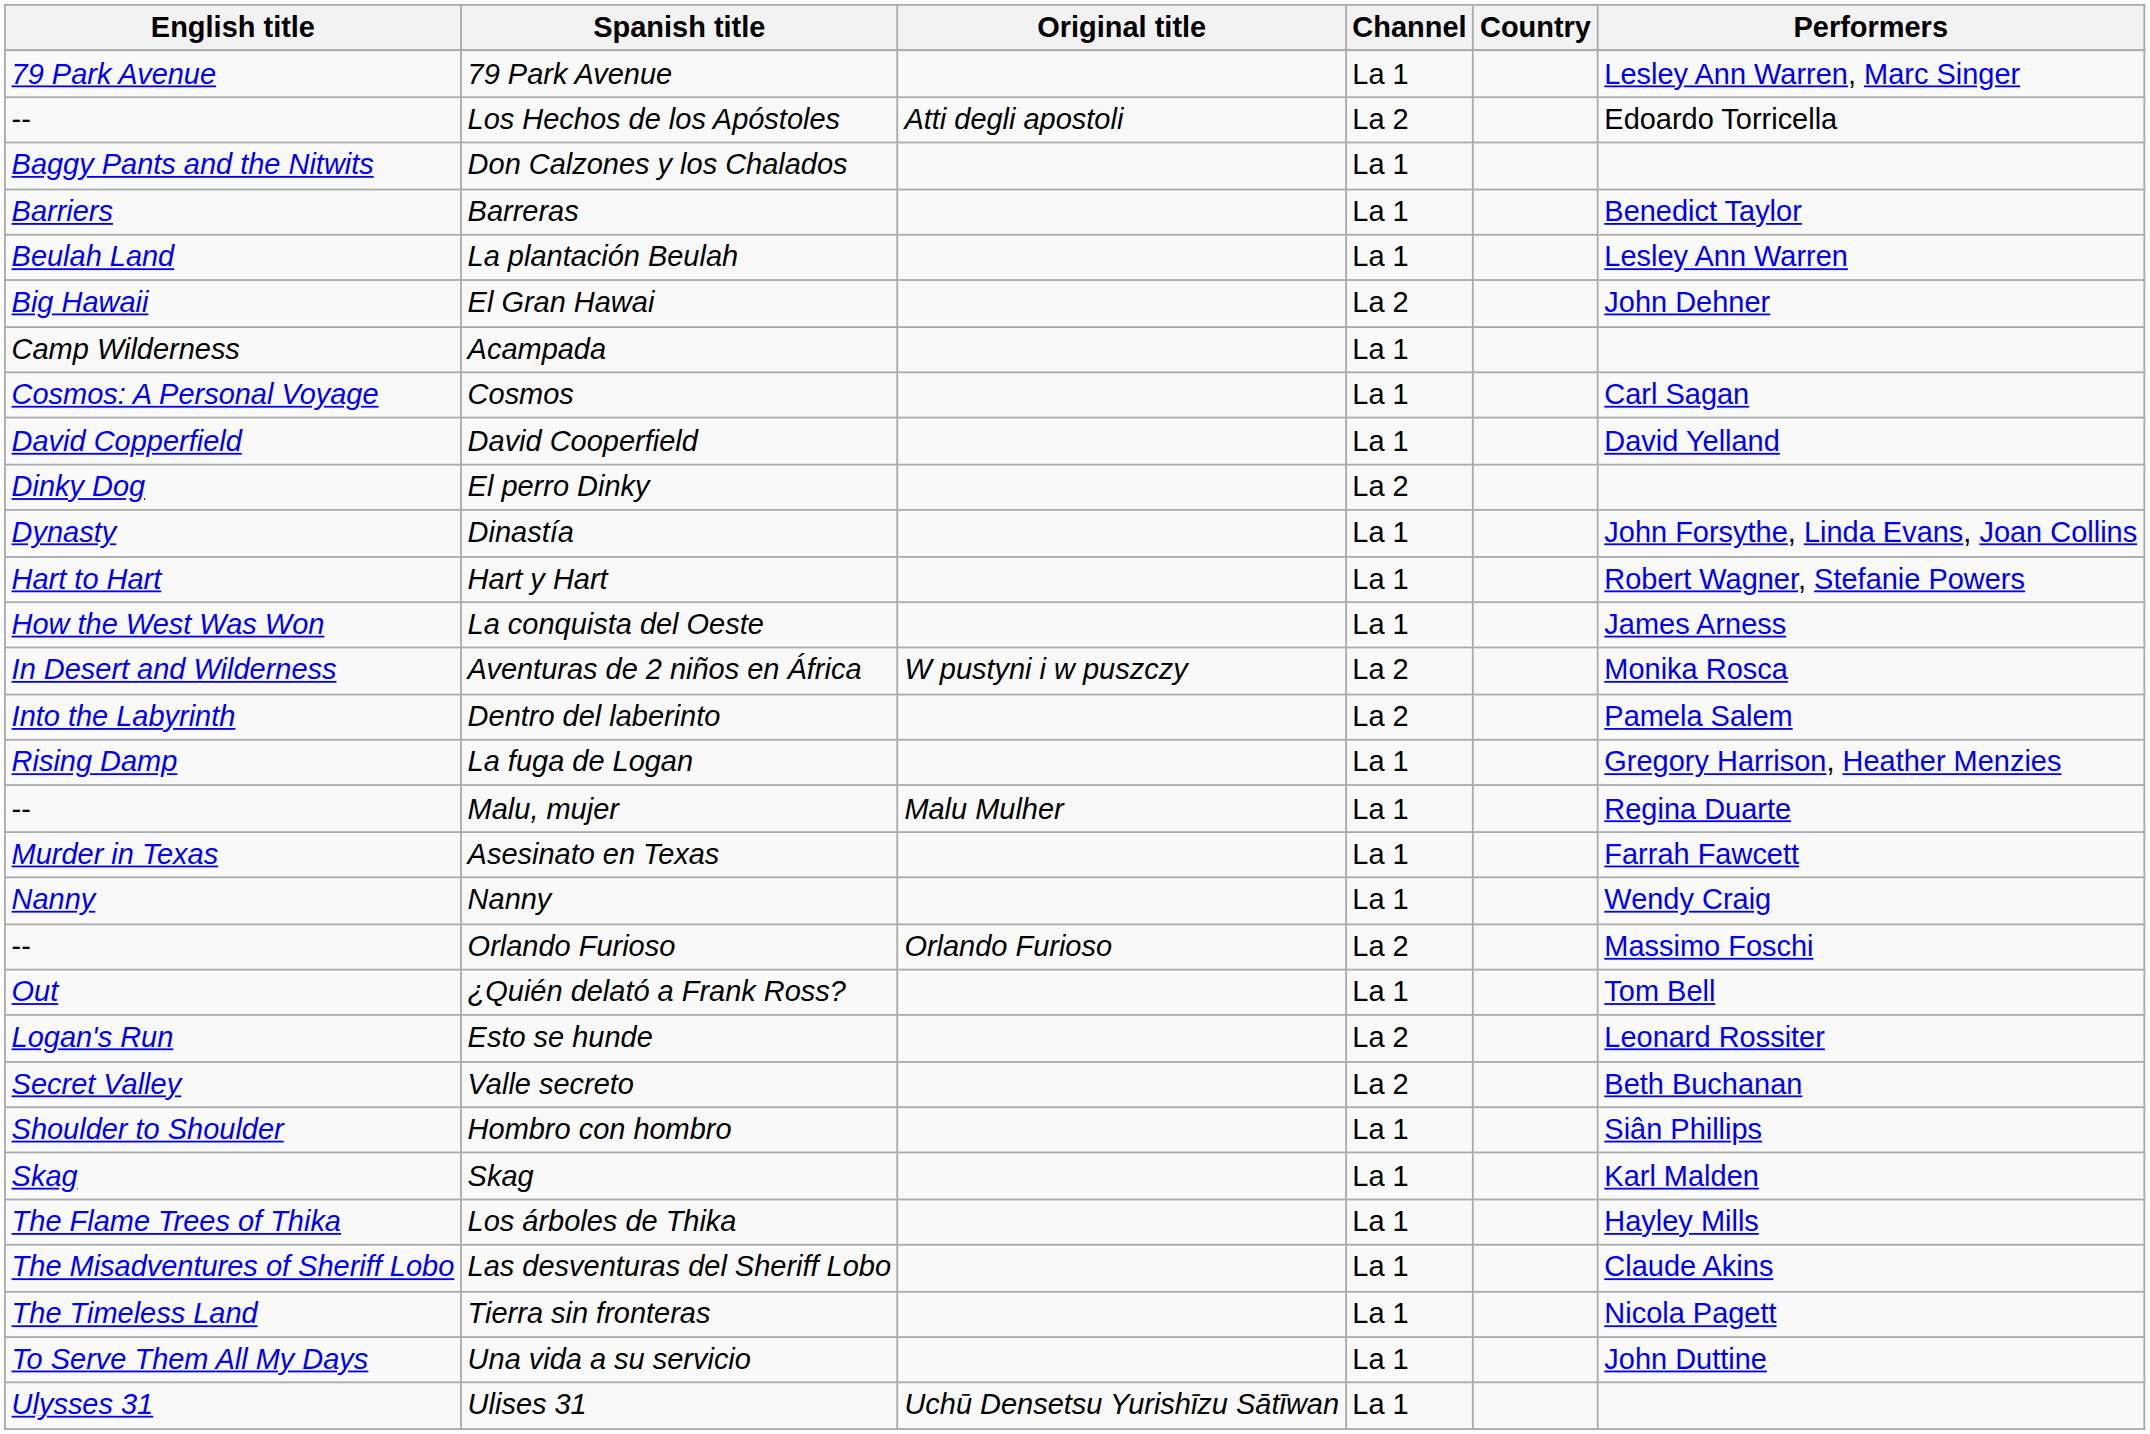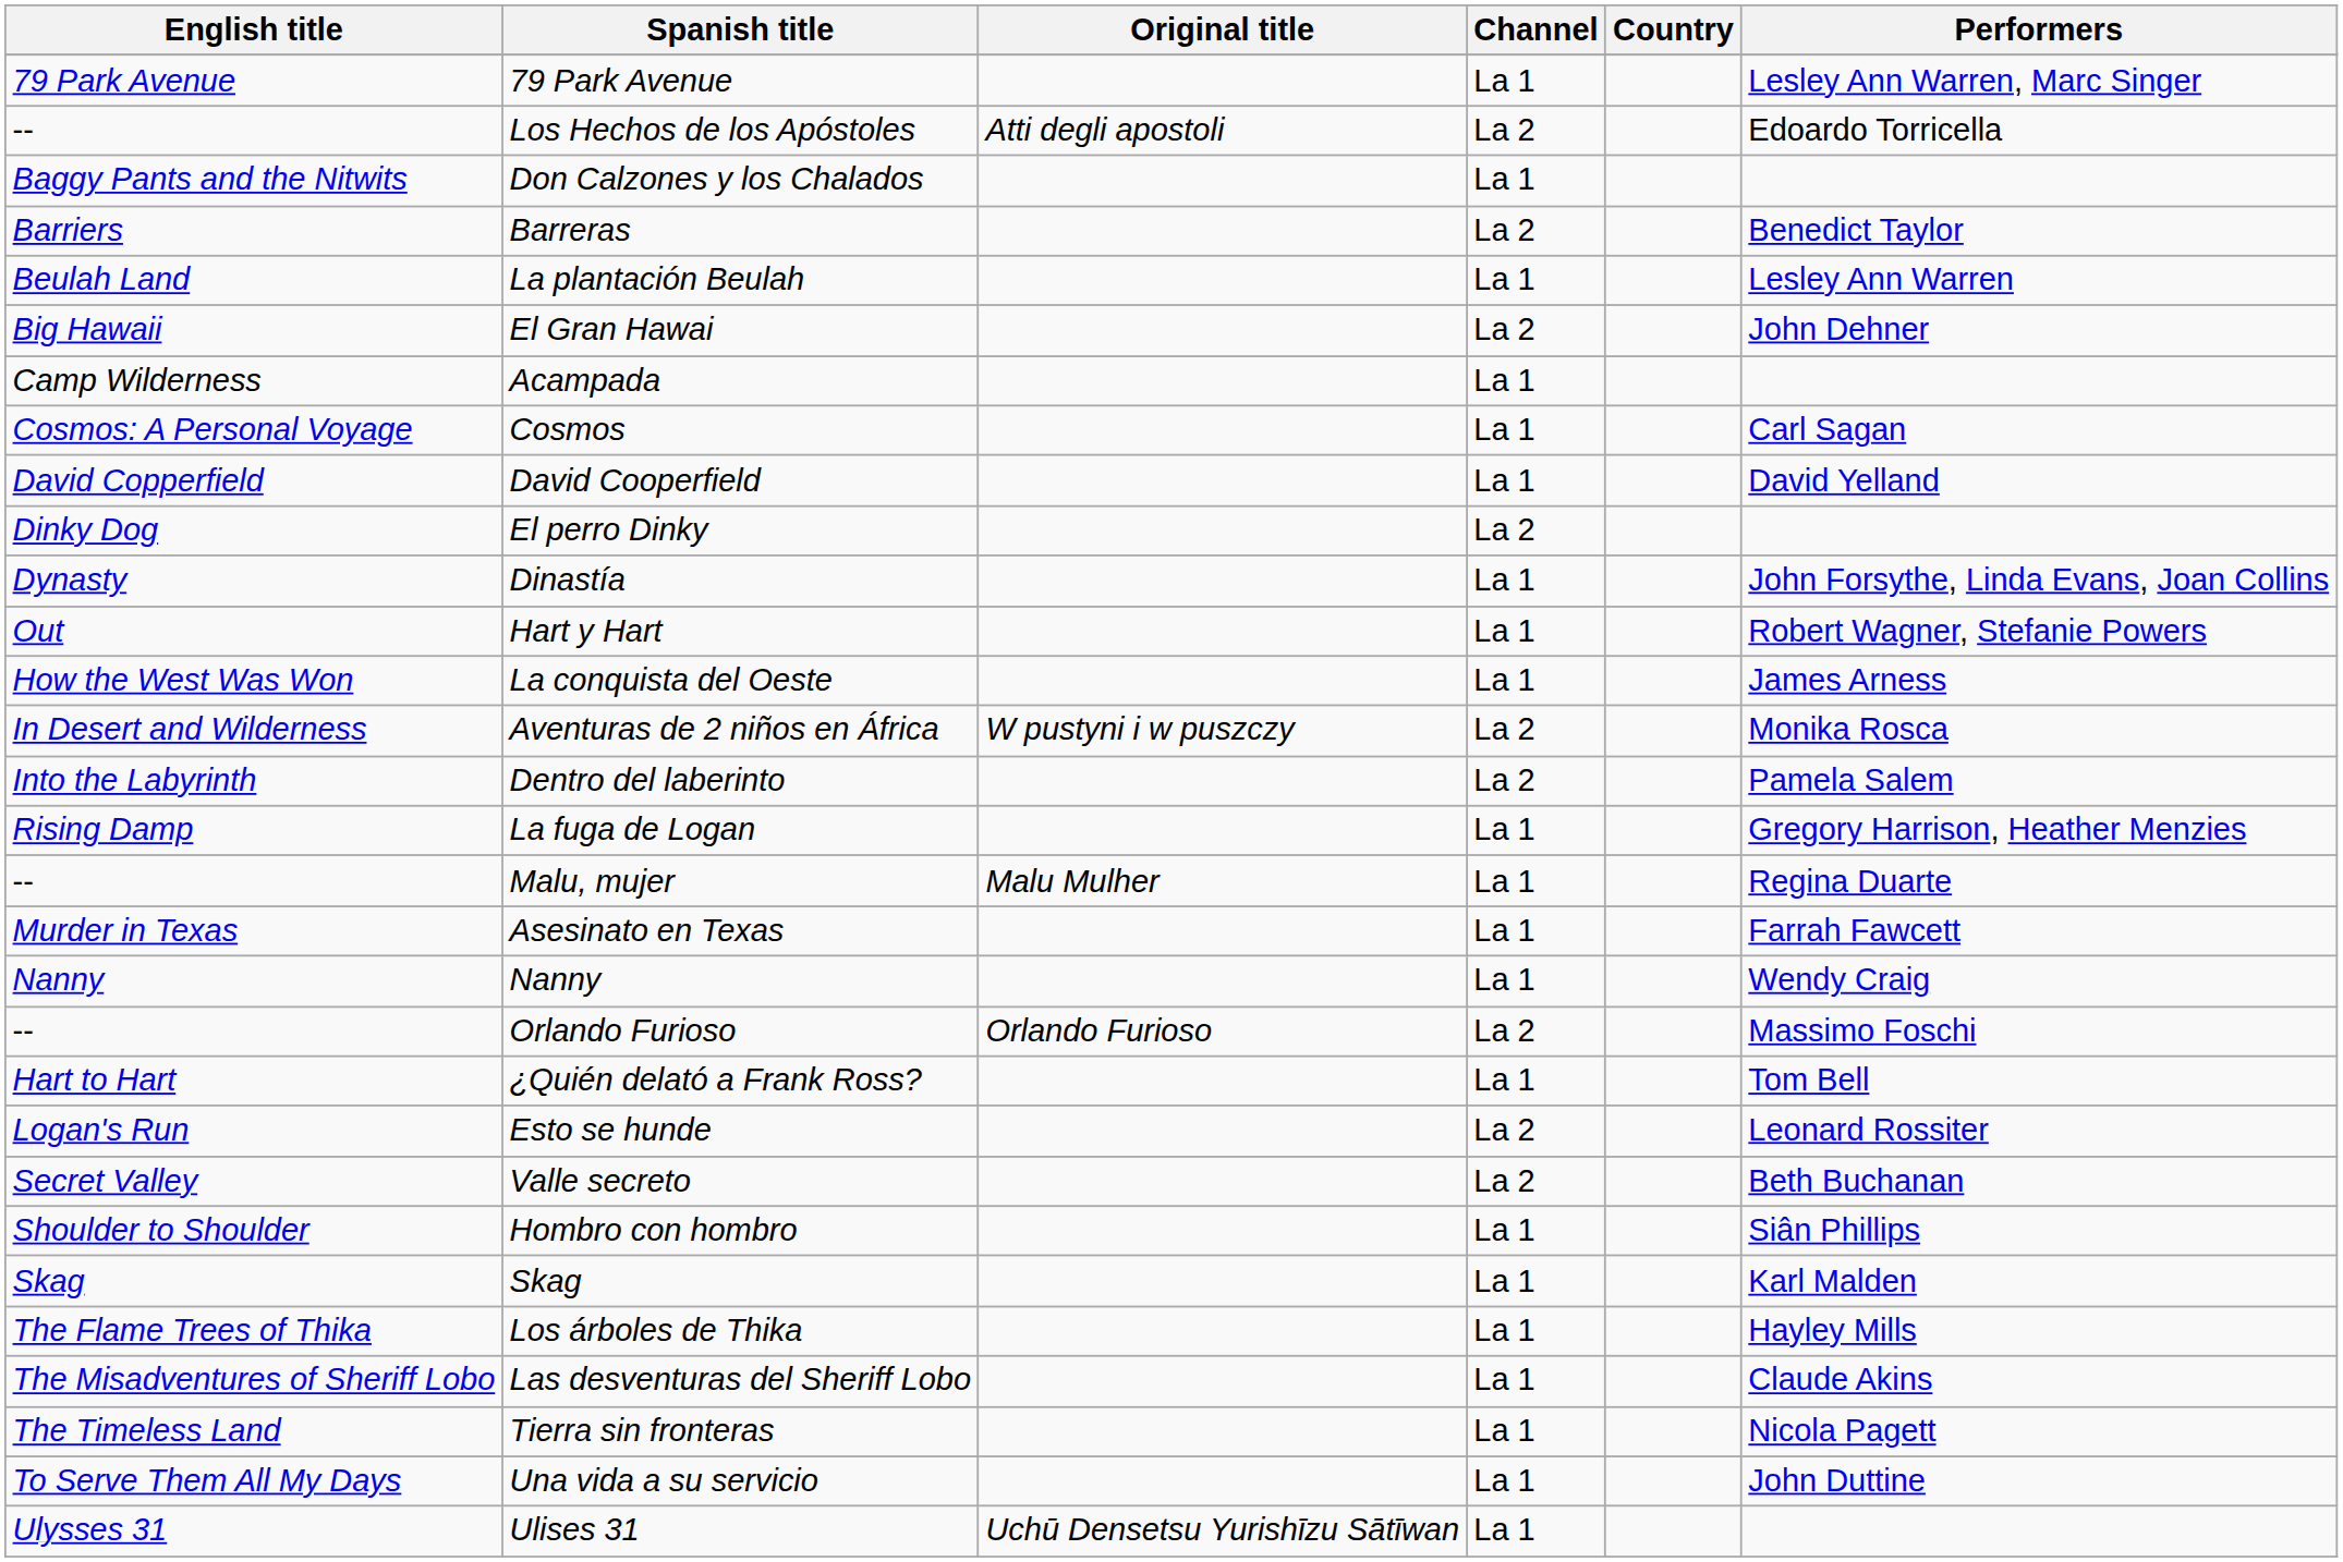 <table class="wikitable sortable">
 <tr bgcolor="#ececec" valign=top>
 <th>English title</th>
 <th>Spanish title</th>
 <th>Original title</th>
 <th>Channel</th>
 <th>Country</th>
 <th>Performers</th>
 </tr>
 <tr>
 </tr>
 <tr>
 <td><em><a href='#'>79 Park Avenue</a></em></td>
 <td><em>79 Park Avenue</em></td>
 <td></td>
 <td>La 1</td>
 <td></td>
 <td><a href='#'>Lesley Ann Warren</a>, <a href='#'>Marc Singer</a></td>
 </tr>
 <tr>
 <td>--</td>
 <td><em>Los Hechos de los Apóstoles</em></td>
 <td><em>Atti degli apostoli</em></td>
 <td>La 2</td>
 <td></td>
 <td>Edoardo Torricella</td>
 </tr>
 <tr>
 <td><em><a href='#'>Baggy Pants and the Nitwits</a></em></td>
 <td><em>Don Calzones y los Chalados</em></td>
 <td></td>
 <td>La 1</td>
 <td></td>
 <td></td>
 </tr>
 <tr>
 <td><em><a href='#'>Barriers</a></em></td>
 <td><em>Barreras</em></td>
 <td></td>
-<td>La 1</td>
+<td>La 2</td>
 <td></td>
 <td><a href='#'>Benedict Taylor</a></td>
 </tr>
 <tr>
 <td><em><a href='#'>Beulah Land</a></em></td>
 <td><em>La plantación Beulah</em></td>
 <td></td>
 <td>La 1</td>
 <td></td>
 <td><a href='#'>Lesley Ann Warren</a></td>
 </tr>
 <tr>
 <td><em><a href='#'>Big Hawaii</a></em></td>
 <td><em>El Gran Hawai</em></td>
 <td></td>
 <td>La 2</td>
 <td></td>
 <td><a href='#'>John Dehner</a></td>
 </tr>
 <tr>
 <td><em>Camp Wilderness</em></td>
 <td><em>Acampada</em></td>
 <td></td>
 <td>La 1</td>
 <td></td>
 <td></td>
 </tr>
 <tr>
 <td><em><a href='#'>Cosmos: A Personal Voyage</a></em></td>
 <td><em>Cosmos</em></td>
 <td></td>
 <td>La 1</td>
 <td></td>
 <td><a href='#'>Carl Sagan</a></td>
 </tr>
 <tr>
 <td><em><a href='#'>David Copperfield</a></em></td>
 <td><em>David Cooperfield</em></td>
 <td></td>
 <td>La 1</td>
 <td></td>
 <td><a href='#'>David Yelland</a></td>
 </tr>
 <tr>
 <td><em><a href='#'>Dinky Dog</a></em></td>
 <td><em>El perro Dinky</em></td>
 <td></td>
 <td>La 2</td>
 <td></td>
 <td></td>
 </tr>
 <tr>
 <td><em><a href='#'>Dynasty</a></em></td>
 <td><em>Dinastía</em></td>
 <td></td>
 <td>La 1</td>
 <td></td>
 <td><a href='#'>John Forsythe</a>, <a href='#'>Linda Evans</a>, <a href='#'>Joan Collins</a></td>
 </tr>
 <tr>
-<td><em><a href='#'>Hart to Hart</a></em></td>
+<td><em><a href='#'>Out</a></em></td>
 <td><em>Hart y Hart</em></td>
 <td></td>
 <td>La 1</td>
 <td></td>
 <td><a href='#'>Robert Wagner</a>, <a href='#'>Stefanie Powers</a></td>
 </tr>
 <tr>
 <td><em><a href='#'>How the West Was Won</a></em></td>
 <td><em>La conquista del Oeste</em></td>
 <td></td>
 <td>La 1</td>
 <td></td>
 <td><a href='#'>James Arness</a></td>
 </tr>
 <tr>
 <td><em><a href='#'>In Desert and Wilderness</a></em></td>
 <td><em>Aventuras de 2 niños en África</em></td>
 <td><em>W pustyni i w puszczy</em></td>
 <td>La 2</td>
 <td></td>
 <td><a href='#'>Monika Rosca</a></td>
 </tr>
 <tr>
 <td><em><a href='#'>Into the Labyrinth</a></em></td>
 <td><em>Dentro del laberinto</em></td>
 <td></td>
 <td>La 2</td>
 <td></td>
 <td><a href='#'>Pamela Salem</a></td>
 </tr>
 <tr>
 <td><em><a href='#'>Rising Damp</a></em></td>
 <td><em>La fuga de Logan</em></td>
 <td></td>
 <td>La 1</td>
 <td></td>
 <td><a href='#'>Gregory Harrison</a>, <a href='#'>Heather Menzies</a></td>
 </tr>
 <tr>
 <td>--</td>
 <td><em>Malu, mujer</em></td>
 <td><em>Malu Mulher</em></td>
 <td>La 1</td>
 <td></td>
 <td><a href='#'>Regina Duarte</a></td>
 </tr>
 <tr>
 <td><em><a href='#'>Murder in Texas</a></em></td>
 <td><em>Asesinato en Texas</em></td>
 <td></td>
 <td>La 1</td>
 <td></td>
 <td><a href='#'>Farrah Fawcett</a></td>
 </tr>
 <tr>
 <td><em><a href='#'>Nanny</a></em></td>
 <td><em>Nanny</em></td>
 <td></td>
 <td>La 1</td>
 <td></td>
 <td><a href='#'>Wendy Craig</a></td>
 </tr>
 <tr>
 <td>--</td>
 <td><em>Orlando Furioso</em></td>
 <td><em>Orlando Furioso</em></td>
 <td>La 2</td>
 <td></td>
 <td><a href='#'>Massimo Foschi</a></td>
 </tr>
 <tr>
-<td><em><a href='#'>Out</a></em></td>
+<td><em><a href='#'>Hart to Hart</a></em></td>
 <td><em>¿Quién delató a Frank Ross?</em></td>
 <td></td>
 <td>La 1</td>
 <td></td>
 <td><a href='#'>Tom Bell</a></td>
 </tr>
 <tr>
 <td><em><a href='#'>Logan's Run</a></em></td>
 <td><em>Esto se hunde</em></td>
 <td></td>
 <td>La 2</td>
 <td></td>
 <td><a href='#'>Leonard Rossiter</a></td>
 </tr>
 <tr>
 <td><em><a href='#'>Secret Valley</a></em></td>
 <td><em>Valle secreto</em></td>
 <td></td>
 <td>La 2</td>
 <td></td>
 <td><a href='#'>Beth Buchanan</a></td>
 </tr>
 <tr>
 <td><em><a href='#'>Shoulder to Shoulder</a></em></td>
 <td><em>Hombro con hombro</em></td>
 <td></td>
 <td>La 1</td>
 <td></td>
 <td><a href='#'>Siân Phillips</a></td>
 </tr>
 <tr>
 <td><em><a href='#'>Skag</a></em></td>
 <td><em>Skag</em></td>
 <td></td>
 <td>La 1</td>
 <td></td>
 <td><a href='#'>Karl Malden</a></td>
 </tr>
 <tr>
 <td><em><a href='#'>The Flame Trees of Thika</a></em></td>
 <td><em>Los árboles de Thika</em></td>
 <td></td>
 <td>La 1</td>
 <td></td>
 <td><a href='#'>Hayley Mills</a></td>
 </tr>
 <tr>
 <td><em><a href='#'>The Misadventures of Sheriff Lobo</a></em></td>
 <td><em>Las desventuras del Sheriff Lobo</em></td>
 <td></td>
 <td>La 1</td>
 <td></td>
 <td><a href='#'>Claude Akins</a></td>
 </tr>
 <tr>
 <td><em><a href='#'>The Timeless Land</a></em></td>
 <td><em>Tierra sin fronteras</em></td>
 <td></td>
 <td>La 1</td>
 <td></td>
 <td><a href='#'>Nicola Pagett</a></td>
 </tr>
 <tr>
 <td><em><a href='#'>To Serve Them All My Days</a></em></td>
 <td><em>Una vida a su servicio</em></td>
 <td></td>
 <td>La 1</td>
 <td></td>
 <td><a href='#'>John Duttine</a></td>
 </tr>
 <tr>
 <td><em><a href='#'>Ulysses 31</a></em></td>
 <td><em>Ulises 31</em></td>
 <td><em>Uchū Densetsu Yurishīzu Sātīwan</em></td>
 <td>La 1</td>
 <td></td>
 <td></td>
 </tr>
 <tr>
 </tr>
 </table>
